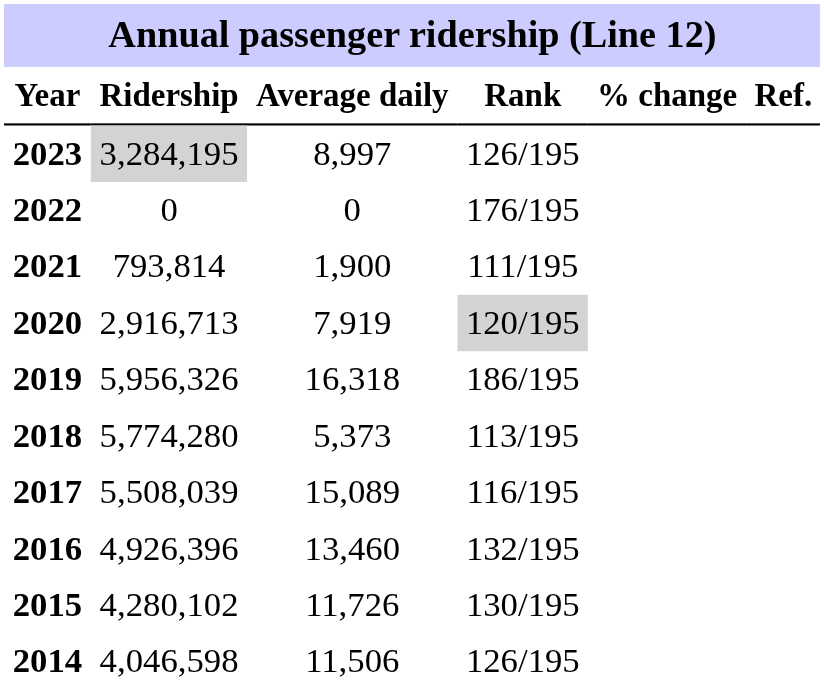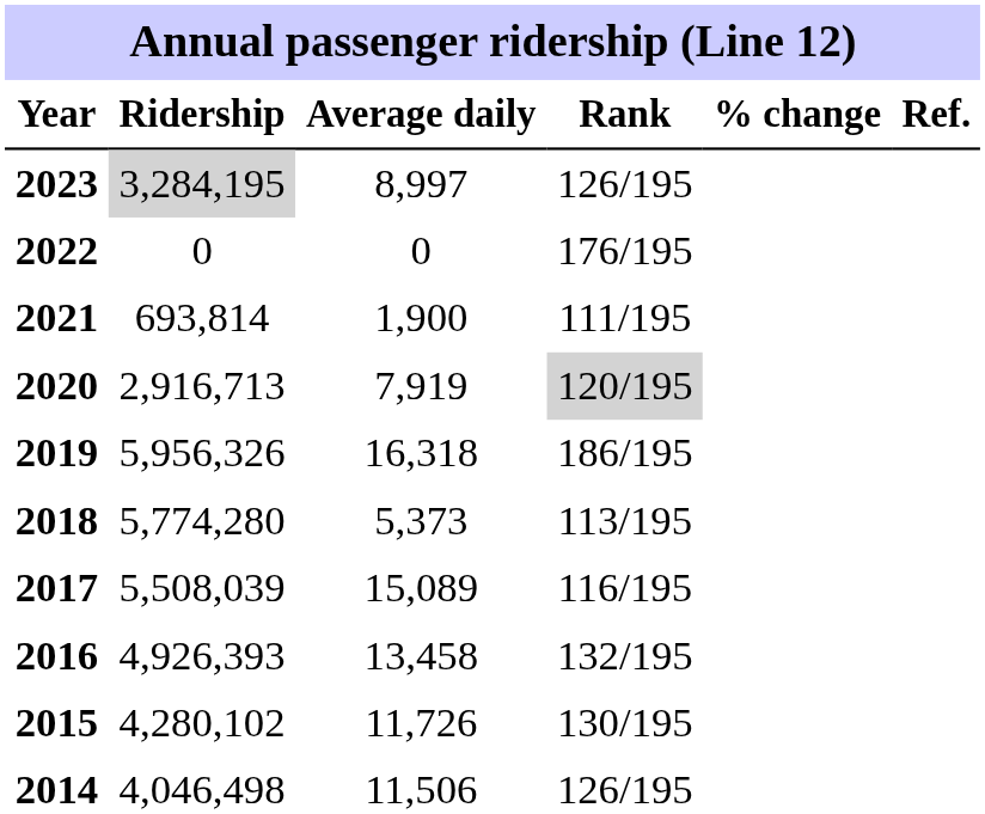 <table class="toccolours" cellpadding="4" cellspacing="0" style="text-align:right;">
 <tr>
 <th colspan="6"  style="background-color:#ccf; background-color:#ccf; font-size:110%; text-align:center;">Annual passenger ridership (Line 12)</th>
 </tr>
 <tr style="font-size:95%; text-align:center">
 <th style="border-bottom:1px solid black">Year</th>
 <th style="border-bottom:1px solid black">Ridership</th>
 <th style="border-bottom:1px solid black">Average daily</th>
 <th style="border-bottom:1px solid black">Rank</th>
 <th style="border-bottom:1px solid black">% change</th>
 <th style="border-bottom:1px solid black">Ref.</th>
 </tr>
 <tr style="text-align:center;">
 <td><strong>2023</strong></td>
 <td style="background: lightgrey;">3,284,195</td>
 <td>8,997</td>
 <td>126/195</td>
 <td></td>
 <td></td>
 </tr>
 <tr style="text-align:center;">
 <td><strong>2022</strong></td>
 <td>0</td>
 <td>0</td>
 <td>176/195</td>
 <td></td>
 <td></td>
 </tr>
 <tr style="text-align:center;">
 <td><strong>2021</strong></td>
-<td>793,814</td>
+<td>693,814</td>
 <td>1,900</td>
 <td>111/195</td>
 <td></td>
 <td></td>
 </tr>
 <tr style="text-align:center;">
 <td><strong>2020</strong></td>
 <td>2,916,713</td>
 <td>7,919</td>
 <td style="background: lightgrey;">120/195</td>
 <td></td>
 <td></td>
 </tr>
 <tr style="text-align:center;">
 <td><strong>2019</strong></td>
 <td>5,956,326</td>
 <td>16,318</td>
 <td>186/195</td>
 <td></td>
 <td></td>
 </tr>
 <tr style="text-align:center;">
 <td><strong>2018</strong></td>
 <td>5,774,280</td>
 <td>5,373</td>
 <td>113/195</td>
 <td></td>
 <td></td>
 </tr>
 <tr style="text-align:center;">
 <td><strong>2017</strong></td>
 <td>5,508,039</td>
 <td>15,089</td>
 <td>116/195</td>
 <td></td>
 <td></td>
 </tr>
 <tr style="text-align:center;">
 <td><strong>2016</strong></td>
-<td>4,926,396</td>
-<td>13,460</td>
+<td>4,926,393</td>
+<td>13,458</td>
 <td>132/195</td>
 <td></td>
 <td></td>
 </tr>
 <tr style="text-align:center;">
 <td><strong>2015</strong></td>
 <td>4,280,102</td>
 <td>11,726</td>
 <td>130/195</td>
 <td></td>
 <td></td>
 </tr>
 <tr style="text-align:center;">
 <td><strong>2014</strong></td>
-<td>4,046,598</td>
+<td>4,046,498</td>
 <td>11,506</td>
 <td>126/195</td>
 <td></td>
 <td></td>
 </tr>
 </table>
